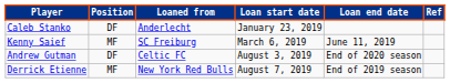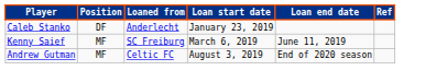 <table class="wikitable" style="text-align:left; font-size:100%;">
 <tr>
 <th style="background:#003087; color:#FFFFFF; border:2px solid #FE5000;" scope="col">Player</th>
 <th style="background:#003087; color:#FFFFFF; border:2px solid #FE5000;" scope="col">Position</th>
 <th style="background:#003087; color:#FFFFFF; border:2px solid #FE5000;" scope="col">Loaned from</th>
 <th style="background:#003087; color:#FFFFFF; border:2px solid #FE5000;" scope="col">Loan start date</th>
 <th style="background:#003087; color:#FFFFFF; border:2px solid #FE5000;" scope="col">Loan end date</th>
 <th style="background:#003087; color:#FFFFFF; border:2px solid #FE5000;" scope="col">Ref</th>
 </tr>
 <tr>
 <td> <a href='#'>Caleb Stanko</a></td>
 <td align=center>DF</td>
 <td> <a href='#'>Anderlecht</a></td>
 <td>January 23, 2019</td>
 <td></td>
 <td></td>
 </tr>
 <tr>
 <td> <a href='#'>Kenny Saief</a></td>
 <td align=center>MF</td>
 <td> <a href='#'>SC Freiburg</a></td>
 <td>March 6, 2019</td>
 <td>June 11, 2019</td>
 <td></td>
 </tr>
 <tr>
 <td> <a href='#'>Andrew Gutman</a></td>
-<td align=center>DF</td>
+<td align=center>MF</td>
 <td> <a href='#'>Celtic FC</a></td>
 <td>August 3, 2019</td>
 <td>End of 2020 season</td>
 <td></td>
 </tr>
-<tr>
-<td> <a href='#'>Derrick Etienne</a></td>
-<td align=center>MF</td>
-<td> <a href='#'>New York Red Bulls</a></td>
-<td>August 7, 2019</td>
-<td>End of 2019 season</td>
-<td></td>
-</tr>
 </table>
